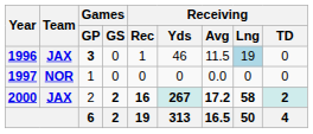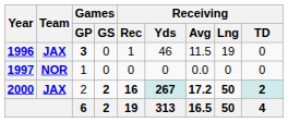 <table class="wikitable" style="text-align:center">
 <tr>
 <th rowspan="2">Year</th>
 <th rowspan="2">Team</th>
 <th colspan="2">Games</th>
 <th colspan="5">Receiving</th>
 </tr>
 <tr>
 <th>GP</th>
 <th>GS</th>
 <th>Rec</th>
 <th>Yds</th>
 <th>Avg</th>
 <th>Lng</th>
 <th>TD</th>
 </tr>
 <tr>
 <th><a href='#'>1996</a></th>
 <th><a href='#'>JAX</a></th>
 <td><strong>3</strong></td>
 <td>0</td>
 <td>1</td>
 <td>46</td>
 <td>11.5</td>
-<td style="background: lightblue;">19</td>
+<td>19</td>
 <td>0</td>
 </tr>
 <tr>
 <th><a href='#'>1997</a></th>
 <th><a href='#'>NOR</a></th>
 <td>1</td>
 <td>0</td>
 <td>0</td>
 <td>0</td>
 <td>0.0</td>
 <td>0</td>
 <td>0</td>
 </tr>
 <tr>
 <th><a href='#'>2000</a></th>
 <th><a href='#'>JAX</a></th>
 <td>2</td>
 <td><strong>2</strong></td>
 <td><strong>16</strong></td>
 <td style="background:#cfecec; width:3em;"><strong>267</strong></td>
 <td><strong>17.2</strong></td>
-<td><strong>58</strong></td>
+<td><strong>50</strong></td>
 <td style="background:#cfecec; width:3em;"><strong>2</strong></td>
 </tr>
 <tr>
 <th colspan="2"></th>
 <th>6</th>
 <th>2</th>
 <th>19</th>
 <th>313</th>
 <th>16.5</th>
 <th>50</th>
 <th>4</th>
 </tr>
 </table>
